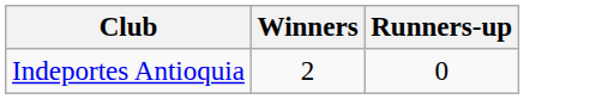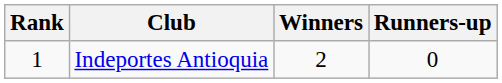 <table class="wikitable sortable" style="text-align: center;">
 <tr style=>
+<th>Rank</th>
 <th>Club</th>
 <th>Winners</th>
 <th>Runners-up</th>
 </tr>
 <tr>
+<td>1</td>
 <td align=left> <a href='#'>Indeportes Antioquia</a></td>
 <td>2</td>
 <td>0</td>
 </tr>
 </table>
